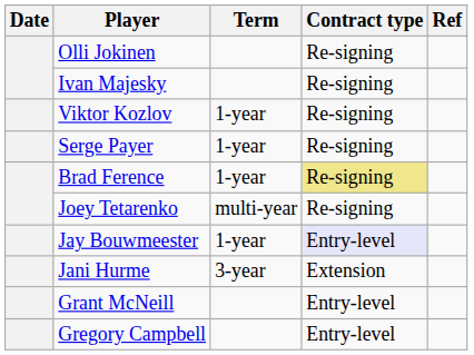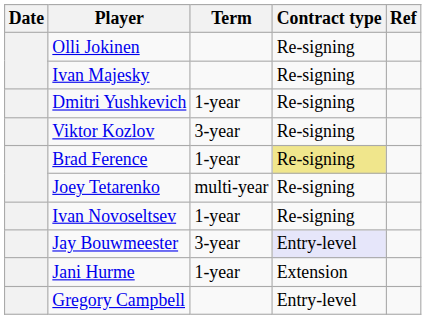 <table class="wikitable plainrowheaders">
 <tr style="background:#ddd; text-align:center;">
 <th>Date</th>
 <th>Player</th>
 <th>Term</th>
 <th>Contract type</th>
 <th>Ref</th>
 </tr>
 <tr>
 <th scope="row" rowspan=2></th>
 <td><a href='#'>Olli Jokinen</a></td>
 <td></td>
 <td>Re-signing</td>
 <td></td>
 </tr>
 <tr>
 <td><a href='#'>Ivan Majesky</a></td>
 <td></td>
 <td>Re-signing</td>
 <td></td>
 </tr>
 <tr>
 <th scope="row"></th>
-<td><a href='#'>Viktor Kozlov</a></td>
+<td><a href='#'>Dmitri Yushkevich</a></td>
 <td>1-year</td>
 <td>Re-signing</td>
 <td></td>
 </tr>
 <tr>
 <th scope="row"></th>
-<td><a href='#'>Serge Payer</a></td>
-<td>1-year</td>
+<td><a href='#'>Viktor Kozlov</a></td>
+<td>3-year</td>
 <td>Re-signing</td>
 <td></td>
 </tr>
 <tr>
 <th scope="row" rowspan=2></th>
 <td><a href='#'>Brad Ference</a></td>
 <td>1-year</td>
 <td style="background: khaki;">Re-signing</td>
 <td></td>
 </tr>
 <tr>
 <td><a href='#'>Joey Tetarenko</a></td>
 <td>multi-year</td>
 <td>Re-signing</td>
 <td></td>
 </tr>
 <tr>
 <th scope="row"></th>
+<td><a href='#'>Ivan Novoseltsev</a></td>
+<td>1-year</td>
+<td>Re-signing</td>
+<td></td>
+</tr>
+<tr>
+<th scope="row"></th>
 <td><a href='#'>Jay Bouwmeester</a></td>
-<td>1-year</td>
+<td>3-year</td>
 <td style="background: lavender;">Entry-level</td>
 <td></td>
 </tr>
 <tr>
 <th scope="row"></th>
 <td><a href='#'>Jani Hurme</a></td>
-<td>3-year</td>
+<td>1-year</td>
 <td>Extension</td>
-<td></td>
-</tr>
-<tr>
-<th scope="row"></th>
-<td><a href='#'>Grant McNeill</a></td>
-<td></td>
-<td>Entry-level</td>
 <td></td>
 </tr>
 <tr>
 <th scope="row"></th>
 <td><a href='#'>Gregory Campbell</a></td>
 <td></td>
 <td>Entry-level</td>
 <td></td>
 </tr>
 </table>
